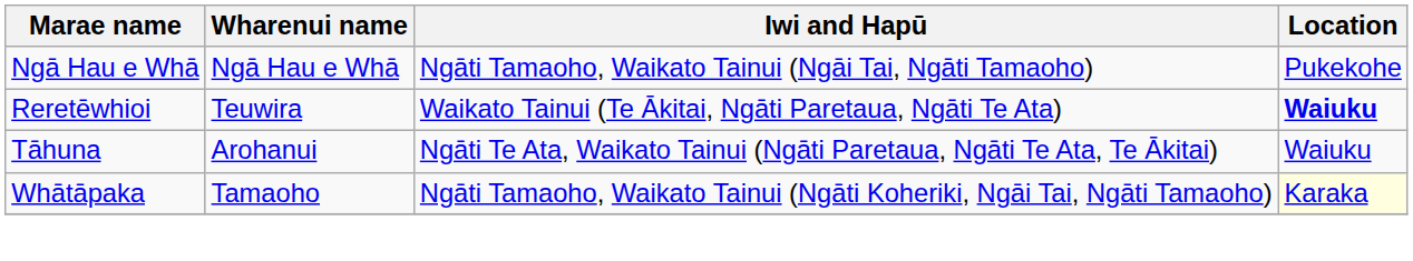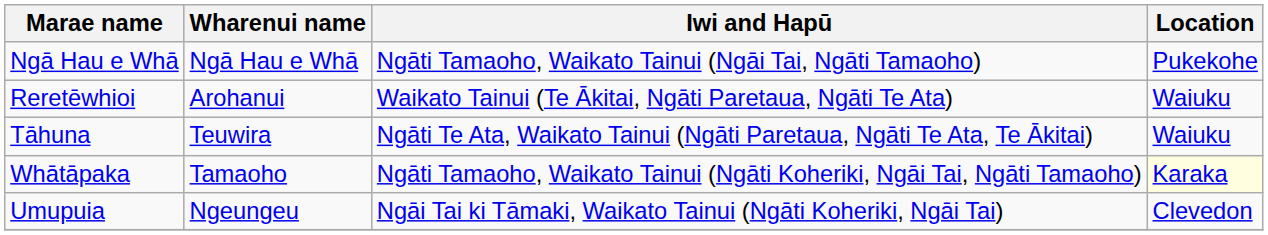 <table class="wikitable sortable">
 <tr>
 <th>Marae name</th>
 <th>Wharenui name</th>
 <th>Iwi and Hapū</th>
 <th>Location</th>
 </tr>
 <tr>
 <td><a href='#'>Ngā Hau e Whā</a></td>
 <td><a href='#'>Ngā Hau e Whā</a></td>
 <td><a href='#'>Ngāti Tamaoho</a>, <a href='#'>Waikato Tainui</a> (<a href='#'>Ngāi Tai</a>, <a href='#'>Ngāti Tamaoho</a>)</td>
 <td><a href='#'>Pukekohe</a></td>
 </tr>
 <tr>
 <td><a href='#'>Reretēwhioi</a></td>
-<td><a href='#'>Teuwira</a></td>
+<td><a href='#'>Arohanui</a></td>
 <td><a href='#'>Waikato Tainui</a> (<a href='#'>Te Ākitai</a>, <a href='#'>Ngāti Paretaua</a>, <a href='#'>Ngāti Te Ata</a>)</td>
-<td><strong><a href='#'>Waiuku</a></strong></td>
+<td><a href='#'>Waiuku</a></td>
 </tr>
 <tr>
 <td><a href='#'>Tāhuna</a></td>
-<td><a href='#'>Arohanui</a></td>
+<td><a href='#'>Teuwira</a></td>
 <td><a href='#'>Ngāti Te Ata</a>, <a href='#'>Waikato Tainui</a> (<a href='#'>Ngāti Paretaua</a>, <a href='#'>Ngāti Te Ata</a>, <a href='#'>Te Ākitai</a>)</td>
 <td><a href='#'>Waiuku</a></td>
 </tr>
 <tr>
 <td><a href='#'>Whātāpaka</a></td>
 <td><a href='#'>Tamaoho</a></td>
 <td><a href='#'>Ngāti Tamaoho</a>, <a href='#'>Waikato Tainui</a> (<a href='#'>Ngāti Koheriki</a>, <a href='#'>Ngāi Tai</a>, <a href='#'>Ngāti Tamaoho</a>)</td>
 <td style="background: lightyellow;"><a href='#'>Karaka</a></td>
 </tr>
 <tr>
+<td><a href='#'>Umupuia</a></td>
+<td><a href='#'>Ngeungeu</a></td>
+<td><a href='#'>Ngāi Tai ki Tāmaki</a>, <a href='#'>Waikato Tainui</a> (<a href='#'>Ngāti Koheriki</a>, <a href='#'>Ngāi Tai</a>)</td>
+<td><a href='#'>Clevedon</a></td>
+</tr>
+<tr>
 </tr>
 </table>
